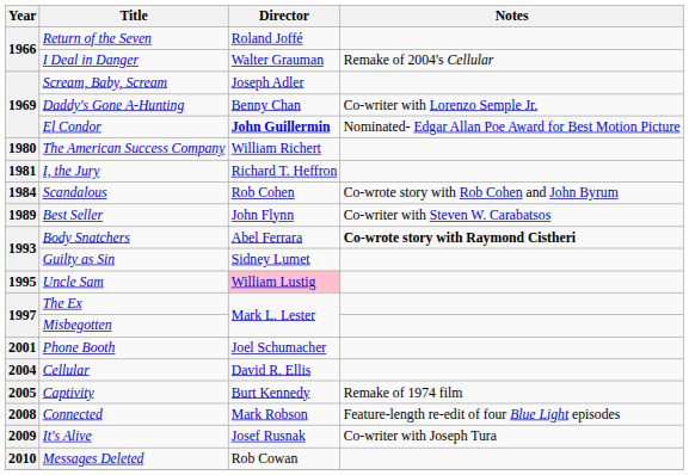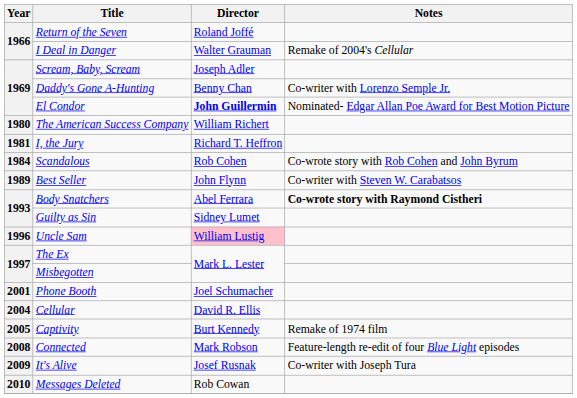 <table class="wikitable plainrowheaders" style="margin-right: 0;">
 <tr>
 <th>Year</th>
 <th>Title</th>
 <th>Director</th>
 <th>Notes</th>
 </tr>
 <tr>
 <th rowspan="2" scope="row">1966</th>
 <td><em><a href='#'>Return of the Seven</a></em></td>
 <td><a href='#'>Roland Joffé</a></td>
 <td></td>
 </tr>
 <tr>
 <td><em><a href='#'>I Deal in Danger</a></em></td>
 <td><a href='#'>Walter Grauman</a></td>
 <td>Remake of 2004's <em>Cellular</em></td>
 </tr>
 <tr>
 <th rowspan="3" scope="row">1969</th>
 <td><em><a href='#'>Scream, Baby, Scream</a></em></td>
 <td><a href='#'>Joseph Adler</a></td>
 <td></td>
 </tr>
 <tr>
 <td><em><a href='#'>Daddy's Gone A-Hunting</a></em></td>
 <td><a href='#'>Benny Chan</a></td>
 <td>Co-writer with <a href='#'>Lorenzo Semple Jr.</a></td>
 </tr>
 <tr>
 <td><em><a href='#'>El Condor</a></em></td>
 <td><strong><a href='#'>John Guillermin</a></strong></td>
 <td>Nominated- <a href='#'>Edgar Allan Poe Award for Best Motion Picture</a></td>
 </tr>
 <tr>
 <th scope="row">1980</th>
 <td><em><a href='#'>The American Success Company</a></em></td>
 <td><a href='#'>William Richert</a></td>
 <td></td>
 </tr>
 <tr>
 <th scope="row">1981</th>
 <td><em><a href='#'>I, the Jury</a></em></td>
 <td><a href='#'>Richard T. Heffron</a></td>
 <td></td>
 </tr>
 <tr>
 <th scope="row">1984</th>
 <td><em><a href='#'>Scandalous</a></em></td>
 <td><a href='#'>Rob Cohen</a></td>
 <td>Co-wrote story with <a href='#'>Rob Cohen</a> and <a href='#'>John Byrum</a></td>
 </tr>
 <tr>
 <th scope="row">1989</th>
 <td><em><a href='#'>Best Seller</a></em></td>
 <td><a href='#'>John Flynn</a></td>
 <td>Co-writer with <a href='#'>Steven W. Carabatsos</a></td>
 </tr>
 <tr>
 <th rowspan="2" scope="row">1993</th>
 <td><em><a href='#'>Body Snatchers</a></em></td>
 <td><a href='#'>Abel Ferrara</a></td>
 <td><strong>Co-wrote story with Raymond Cistheri</strong></td>
 </tr>
 <tr>
 <td><em><a href='#'>Guilty as Sin</a></em></td>
 <td><a href='#'>Sidney Lumet</a></td>
 <td></td>
 </tr>
 <tr>
-<th scope="row">1995</th>
+<th scope="row">1996</th>
 <td><em><a href='#'>Uncle Sam</a></em></td>
 <td style="background: pink;"><a href='#'>William Lustig</a></td>
 <td></td>
 </tr>
 <tr>
 <th rowspan="2" scope="row">1997</th>
 <td><em><a href='#'>The Ex</a></em></td>
 <td rowspan="2"><a href='#'>Mark L. Lester</a></td>
 <td></td>
 </tr>
 <tr>
 <td><em><a href='#'>Misbegotten</a></em></td>
 <td></td>
 </tr>
 <tr>
 <th scope="row">2001</th>
 <td><em><a href='#'>Phone Booth</a></em></td>
 <td><a href='#'>Joel Schumacher</a></td>
 <td></td>
 </tr>
 <tr>
 <th scope="row">2004</th>
 <td><em><a href='#'>Cellular</a></em></td>
 <td><a href='#'>David R. Ellis</a></td>
 <td></td>
 </tr>
 <tr>
 <th scope="row">2005</th>
 <td><em><a href='#'>Captivity</a></em></td>
 <td><a href='#'>Burt Kennedy</a></td>
 <td>Remake of 1974 film</td>
 </tr>
 <tr>
 <th scope="row">2008</th>
 <td><em><a href='#'>Connected</a></em></td>
 <td><a href='#'>Mark Robson</a></td>
 <td>Feature-length re-edit of four <a href='#'><em>Blue Light</em></a> episodes</td>
 </tr>
 <tr>
 <th scope="row">2009</th>
 <td><em><a href='#'>It's Alive</a></em></td>
 <td><a href='#'>Josef Rusnak</a></td>
 <td>Co-writer with Joseph Tura</td>
 </tr>
 <tr>
 <th scope="row">2010</th>
 <td><em><a href='#'>Messages Deleted</a></em></td>
 <td>Rob Cowan</td>
 <td></td>
 </tr>
 <tr>
 </tr>
 </table>
